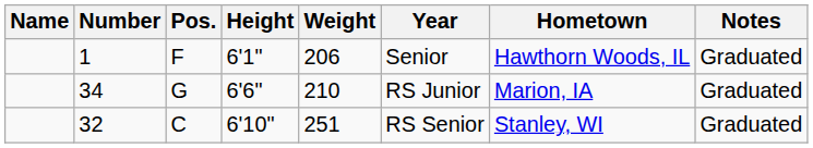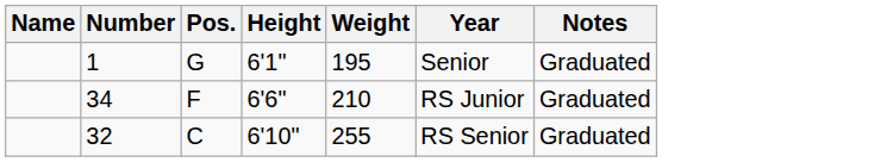 <table class="wikitable sortable" border="1">
 <tr>
 <th>Name</th>
 <th>Number</th>
 <th>Pos.</th>
 <th>Height</th>
 <th>Weight</th>
 <th>Year</th>
-<th>Hometown</th>
 <th class="unsortable">Notes</th>
 </tr>
 <tr>
 <td></td>
 <td>1</td>
-<td>F</td>
+<td>G</td>
 <td>6'1"</td>
-<td>206</td>
+<td>195</td>
 <td>Senior</td>
-<td><a href='#'>Hawthorn Woods, IL</a></td>
 <td>Graduated</td>
 </tr>
 <tr>
 <td></td>
 <td>34</td>
-<td>G</td>
+<td>F</td>
 <td>6'6"</td>
 <td>210</td>
 <td>RS Junior</td>
-<td><a href='#'>Marion, IA</a></td>
 <td>Graduated</td>
 </tr>
 <tr>
 <td></td>
 <td>32</td>
 <td>C</td>
 <td>6'10"</td>
-<td>251</td>
+<td>255</td>
 <td>RS Senior</td>
-<td><a href='#'>Stanley, WI</a></td>
 <td>Graduated</td>
 </tr>
 </table>
